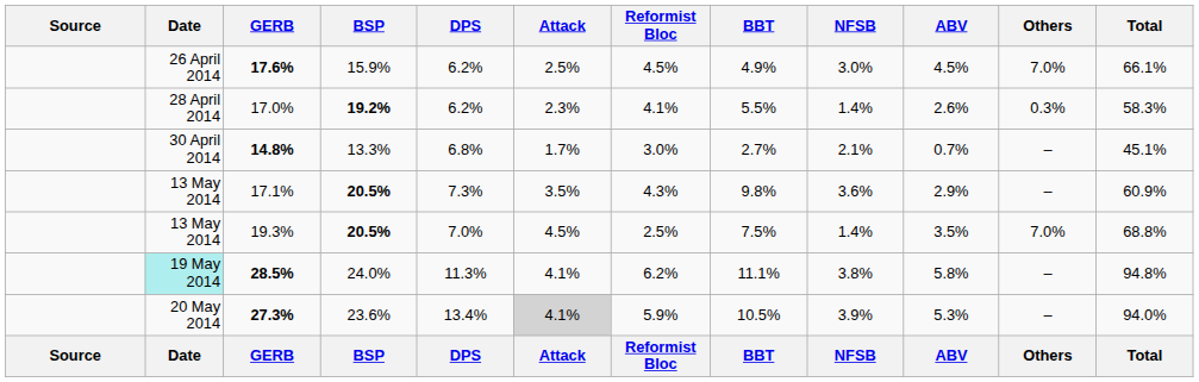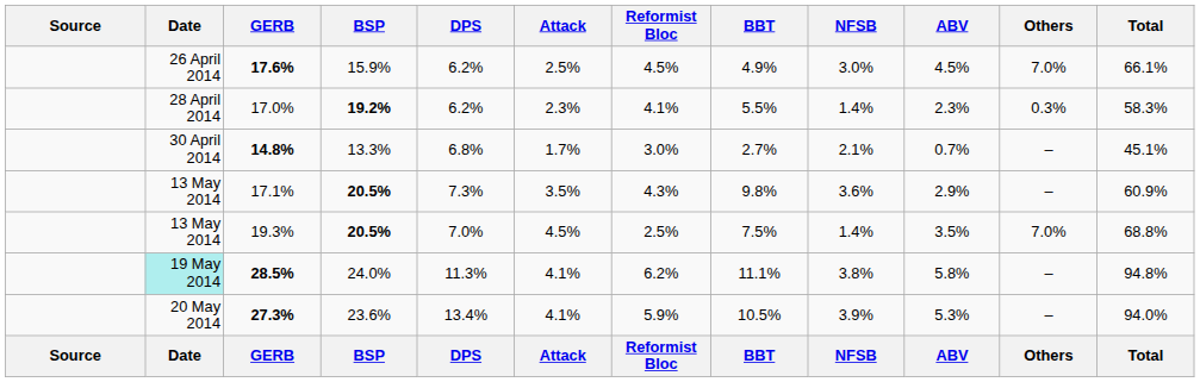 <table class="wikitable sortable" border="1">
 <tr>
 <th style="width:150px">Source</th>
 <th style="width:80px">Date</th>
 <th style="width:100px"><a href='#'>GERB</a></th>
 <th style="width:100px"><a href='#'>BSP</a></th>
 <th style="width:100px"><a href='#'>DPS</a></th>
 <th style="width:100px"><a href='#'>Attack</a></th>
 <th style="width:100px"><a href='#'>Reformist Bloc</a></th>
 <th style="width:100px"><a href='#'>BBT</a></th>
 <th style="width:100px"><a href='#'>NFSB</a></th>
 <th style="width:100px"><a href='#'>ABV</a></th>
 <th style="width:100px">Others</th>
 <th style="width:100px">Total</th>
 </tr>
 <tr>
 <td></td>
 <td align="right">26 April 2014</td>
 <td align="center"><strong>17.6%</strong></td>
 <td align="center">15.9%</td>
 <td align="center">6.2%</td>
 <td align="center">2.5%</td>
 <td align="center">4.5%</td>
 <td align="center">4.9%</td>
 <td align="center">3.0%</td>
 <td align="center">4.5%</td>
 <td align="center">7.0%</td>
 <td align="center">66.1%</td>
 </tr>
 <tr>
 <td></td>
 <td align="right">28 April 2014</td>
 <td align="center">17.0%</td>
 <td align="center"><strong>19.2%</strong></td>
 <td align="center">6.2%</td>
 <td align="center">2.3%</td>
 <td align="center">4.1%</td>
 <td align="center">5.5%</td>
 <td align="center">1.4%</td>
-<td align="center">2.6%</td>
+<td align="center">2.3%</td>
 <td align="center">0.3%</td>
 <td align="center">58.3%</td>
 </tr>
 <tr>
 <td></td>
 <td align="right">30 April 2014</td>
 <td align="center"><strong>14.8%</strong></td>
 <td align="center">13.3%</td>
 <td align="center">6.8%</td>
 <td align="center">1.7%</td>
 <td align="center">3.0%</td>
 <td align="center">2.7%</td>
 <td align="center">2.1%</td>
 <td align="center">0.7%</td>
 <td align="center">–</td>
 <td align="center">45.1%</td>
 </tr>
 <tr>
 <td></td>
 <td align="right">13 May 2014</td>
 <td align="center">17.1%</td>
 <td align="center"><strong>20.5%</strong></td>
 <td align="center">7.3%</td>
 <td align="center">3.5%</td>
 <td align="center">4.3%</td>
 <td align="center">9.8%</td>
 <td align="center">3.6%</td>
 <td align="center">2.9%</td>
 <td align="center">–</td>
 <td align="center">60.9%</td>
 </tr>
 <tr>
 <td></td>
 <td align="right">13 May 2014</td>
 <td align="center">19.3%</td>
 <td align="center"><strong>20.5%</strong></td>
 <td align="center">7.0%</td>
 <td align="center">4.5%</td>
 <td align="center">2.5%</td>
 <td align="center">7.5%</td>
 <td align="center">1.4%</td>
 <td align="center">3.5%</td>
 <td align="center">7.0%</td>
 <td align="center">68.8%</td>
 </tr>
 <tr>
 <td></td>
 <td align="right" style="background: paleturquoise;">19 May 2014</td>
 <td align="center"><strong>28.5%</strong></td>
 <td align="center">24.0%</td>
 <td align="center">11.3%</td>
 <td align="center">4.1%</td>
 <td align="center">6.2%</td>
 <td align="center">11.1%</td>
 <td align="center">3.8%</td>
 <td align="center">5.8%</td>
 <td align="center">–</td>
 <td align="center">94.8%</td>
 </tr>
 <tr>
 <td></td>
 <td align="right">20 May 2014</td>
 <td align="center"><strong>27.3%</strong></td>
 <td align="center">23.6%</td>
 <td align="center">13.4%</td>
-<td align="center" style="background: lightgrey;">4.1%</td>
+<td align="center">4.1%</td>
 <td align="center">5.9%</td>
 <td align="center">10.5%</td>
 <td align="center">3.9%</td>
 <td align="center">5.3%</td>
 <td align="center">–</td>
 <td align="center">94.0%</td>
 </tr>
 <tr>
 <th style="width:150px">Source</th>
 <th style="width:80px">Date</th>
 <th style="width:100px"><a href='#'>GERB</a></th>
 <th style="width:100px"><a href='#'>BSP</a></th>
 <th style="width:100px"><a href='#'>DPS</a></th>
 <th style="width:100px"><a href='#'>Attack</a></th>
 <th style="width:100px"><a href='#'>Reformist Bloc</a></th>
 <th style="width:100px"><a href='#'>BBT</a></th>
 <th style="width:100px"><a href='#'>NFSB</a></th>
 <th style="width:100px"><a href='#'>ABV</a></th>
 <th style="width:100px">Others</th>
 <th style="width:100px">Total</th>
 </tr>
 </table>
